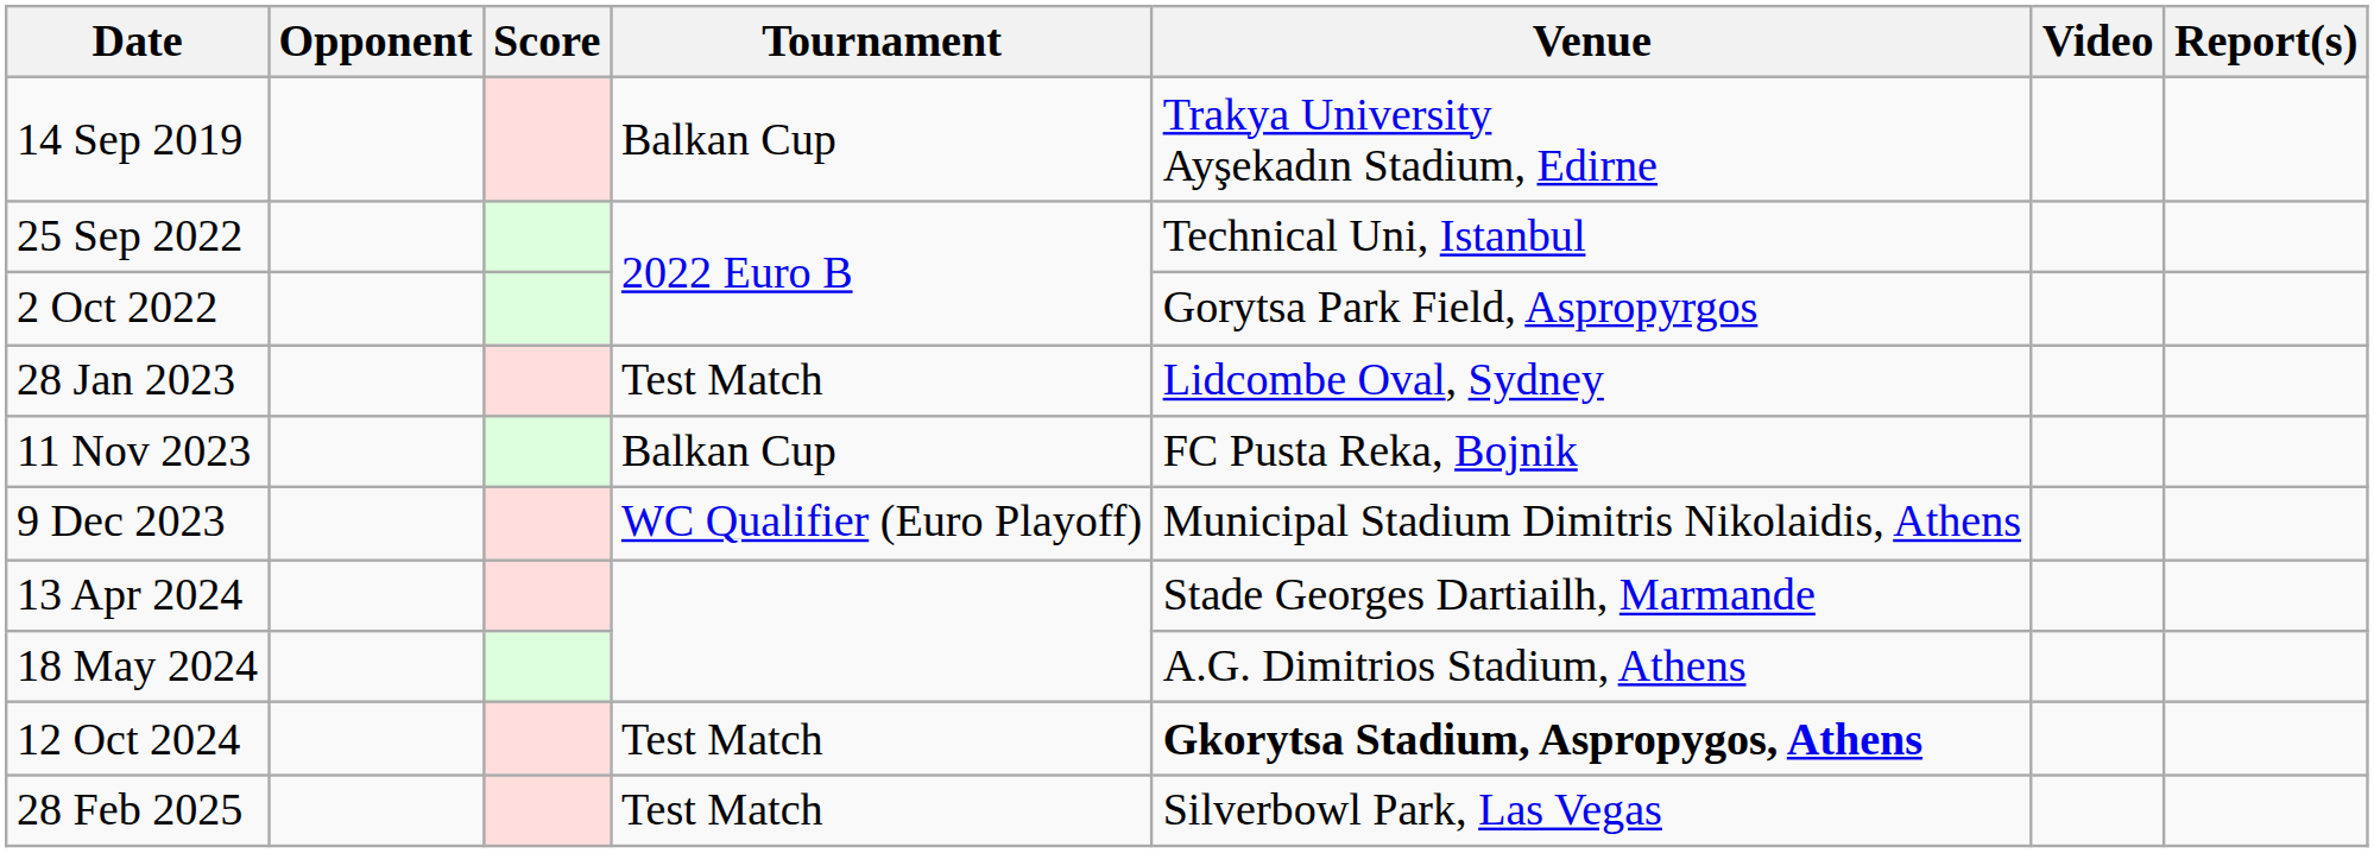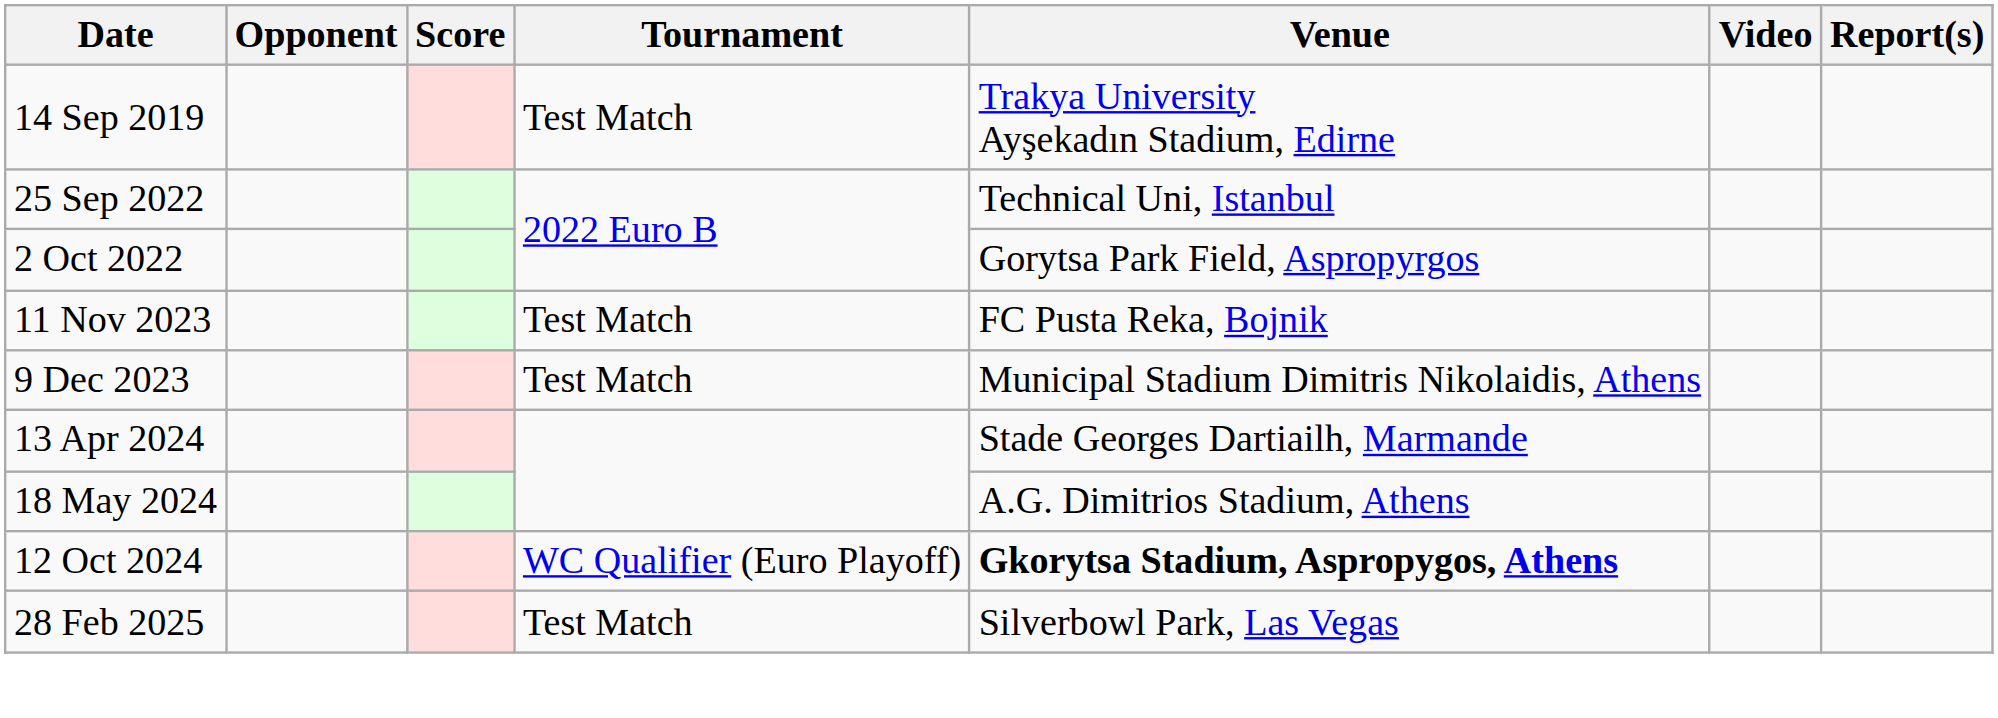 <table class=wikitable>
 <tr>
 <th>Date</th>
 <th>Opponent</th>
 <th>Score</th>
 <th>Tournament</th>
 <th>Venue</th>
 <th>Video</th>
 <th>Report(s)</th>
 </tr>
 <tr>
 <td>14 Sep 2019</td>
 <td></td>
 <td bgcolor="#FFDDDD"></td>
-<td>Balkan Cup</td>
+<td>Test Match</td>
 <td> <a href='#'>Trakya University</a> <br> Ayşekadın Stadium, <a href='#'>Edirne</a></td>
 <td align=center></td>
 <td align="center"></td>
 </tr>
 <tr>
 <td>25 Sep 2022</td>
 <td></td>
 <td bgcolor="#DDFFDD"></td>
 <td rowspan=2><a href='#'>2022 Euro B</a></td>
 <td> Technical Uni, <a href='#'>Istanbul</a></td>
 <td align=center></td>
 <td align="center"></td>
 </tr>
 <tr>
 <td>2 Oct 2022</td>
 <td></td>
 <td bgcolor="#DDFFDD"></td>
 <td> Gorytsa Park Field, <a href='#'>Aspropyrgos</a></td>
 <td align="center"><br></td>
 <td align="center"></td>
 </tr>
 <tr>
-<td>28 Jan 2023</td>
-<td></td>
-<td bgcolor="#FFDDDD"></td>
-<td>Test Match</td>
-<td> <a href='#'>Lidcombe Oval</a>, <a href='#'>Sydney</a></td>
-<td align=center></td>
-<td align=center></td>
-</tr>
-<tr>
 <td>11 Nov 2023</td>
 <td></td>
 <td bgcolor="#DDFFDD"></td>
-<td>Balkan Cup</td>
+<td>Test Match</td>
 <td> FC Pusta Reka, <a href='#'>Bojnik</a></td>
 <td align=center></td>
 <td align=center></td>
 </tr>
 <tr>
 <td>9 Dec 2023</td>
 <td></td>
 <td bgcolor="#FFDDDD"></td>
-<td><a href='#'>WC Qualifier</a> (Euro Playoff)</td>
+<td>Test Match</td>
 <td> Municipal Stadium Dimitris Nikolaidis, <a href='#'>Athens</a></td>
 <td align=center></td>
 <td align=center></td>
 </tr>
 <tr>
 <td>13 Apr 2024</td>
 <td></td>
 <td bgcolor="#FFDDDD"></td>
 <td rowspan=2></td>
 <td> Stade Georges Dartiailh, <a href='#'>Marmande</a></td>
 <td align=center></td>
 <td align=center></td>
 </tr>
 <tr>
 <td>18 May 2024</td>
 <td></td>
 <td bgcolor="#DDFFDD"></td>
 <td> A.G. Dimitrios Stadium, <a href='#'>Athens</a></td>
 <td align=center></td>
 <td align=center></td>
 </tr>
 <tr>
 <td>12 Oct 2024</td>
 <td></td>
 <td bgcolor="#FFDDDD"></td>
-<td>Test Match</td>
+<td><a href='#'>WC Qualifier</a> (Euro Playoff)</td>
 <td><strong> Gkorytsa Stadium, Aspropygos, <a href='#'>Athens</a></strong></td>
 <td align=center></td>
 <td align=center></td>
 </tr>
 <tr>
 <td>28 Feb 2025</td>
 <td></td>
 <td bgcolor="#FFDDDD"></td>
 <td>Test Match</td>
 <td> Silverbowl Park, <a href='#'>Las Vegas</a></td>
 <td></td>
 <td></td>
 </tr>
 </table>
